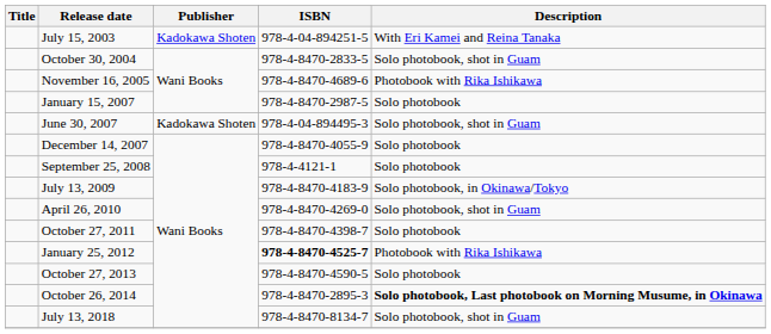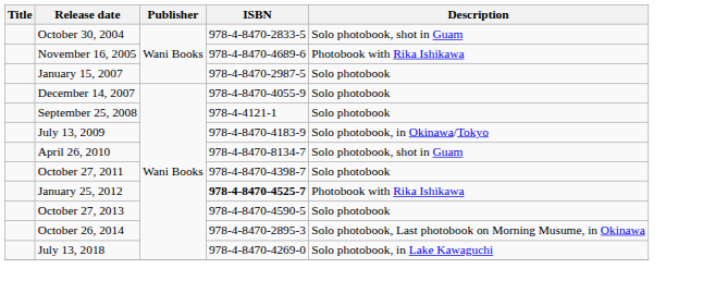 <table class="wikitable">
 <tr>
 <th>Title</th>
 <th>Release date</th>
 <th>Publisher</th>
 <th>ISBN</th>
 <th>Description</th>
-</tr>
-<tr>
-<td></td>
-<td>July 15, 2003</td>
-<td><a href='#'>Kadokawa Shoten</a></td>
-<td>978-4-04-894251-5</td>
-<td>With <a href='#'>Eri Kamei</a> and <a href='#'>Reina Tanaka</a></td>
 </tr>
 <tr>
 <td></td>
 <td>October 30, 2004</td>
 <td rowspan="3">Wani Books</td>
 <td>978-4-8470-2833-5</td>
 <td>Solo photobook, shot in <a href='#'>Guam</a></td>
 </tr>
 <tr>
 <td></td>
 <td>November 16, 2005</td>
 <td>978-4-8470-4689-6</td>
 <td>Photobook with <a href='#'>Rika Ishikawa</a></td>
 </tr>
 <tr>
 <td></td>
 <td>January 15, 2007</td>
 <td>978-4-8470-2987-5</td>
 <td>Solo photobook</td>
-</tr>
-<tr>
-<td></td>
-<td>June 30, 2007</td>
-<td>Kadokawa Shoten</td>
-<td>978-4-04-894495-3</td>
-<td>Solo photobook, shot in <a href='#'>Guam</a></td>
 </tr>
 <tr>
 <td></td>
 <td>December 14, 2007</td>
 <td rowspan="9">Wani Books</td>
 <td>978-4-8470-4055-9</td>
 <td>Solo photobook</td>
 </tr>
 <tr>
 <td></td>
 <td>September 25, 2008</td>
 <td>978-4-4121-1</td>
 <td>Solo photobook</td>
 </tr>
 <tr>
 <td></td>
 <td>July 13, 2009</td>
 <td>978-4-8470-4183-9</td>
 <td>Solo photobook, in <a href='#'>Okinawa</a>/<a href='#'>Tokyo</a></td>
 </tr>
 <tr>
 <td></td>
 <td>April 26, 2010</td>
-<td>978-4-8470-4269-0</td>
+<td>978-4-8470-8134-7</td>
 <td>Solo photobook, shot in <a href='#'>Guam</a></td>
 </tr>
 <tr>
 <td></td>
 <td>October 27, 2011</td>
 <td>978-4-8470-4398-7</td>
 <td>Solo photobook</td>
 </tr>
 <tr>
 <td></td>
 <td>January 25, 2012</td>
 <td><strong>978-4-8470-4525-7</strong></td>
 <td>Photobook with <a href='#'>Rika Ishikawa</a></td>
 </tr>
 <tr>
 <td></td>
 <td>October 27, 2013</td>
 <td>978-4-8470-4590-5</td>
 <td>Solo photobook</td>
 </tr>
 <tr>
 <td></td>
 <td>October 26, 2014</td>
 <td>978-4-8470-2895-3</td>
-<td><strong>Solo photobook, Last photobook on Morning Musume, in <a href='#'>Okinawa</a></strong></td>
+<td>Solo photobook, Last photobook on Morning Musume, in <a href='#'>Okinawa</a></td>
 </tr>
 <tr>
 <td></td>
 <td>July 13, 2018</td>
-<td>978-4-8470-8134-7</td>
-<td>Solo photobook, shot in <a href='#'>Guam</a></td>
+<td>978-4-8470-4269-0</td>
+<td>Solo photobook, in <a href='#'>Lake Kawaguchi</a></td>
 </tr>
 <tr>
 </tr>
 </table>
